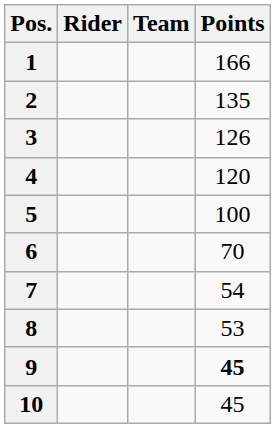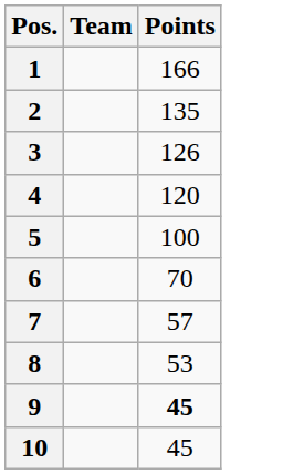 <table class="wikitable">
 <tr>
 <th>Pos.</th>
-<th>Rider</th>
 <th>Team</th>
 <th>Points</th>
 </tr>
 <tr>
 <th>1</th>
 <td></td>
-<td></td>
 <td align="center">166</td>
 </tr>
 <tr>
 <th>2</th>
-<td></td>
 <td></td>
 <td align="center">135</td>
 </tr>
 <tr>
 <th>3</th>
 <td></td>
-<td></td>
 <td align="center">126</td>
 </tr>
 <tr>
 <th>4</th>
-<td></td>
 <td></td>
 <td align="center">120</td>
 </tr>
 <tr>
 <th>5</th>
 <td></td>
-<td></td>
 <td align="center">100</td>
 </tr>
 <tr>
 <th>6</th>
-<td></td>
 <td></td>
 <td align="center">70</td>
 </tr>
 <tr>
 <th>7</th>
 <td></td>
-<td></td>
-<td align="center">54</td>
+<td align="center">57</td>
 </tr>
 <tr>
 <th>8</th>
-<td></td>
 <td></td>
 <td align="center">53</td>
 </tr>
 <tr>
 <th>9</th>
 <td></td>
-<td></td>
 <td align="center"><strong>45</strong></td>
 </tr>
 <tr>
 <th>10</th>
 <td></td>
-<td></td>
 <td align="center">45</td>
 </tr>
 </table>
